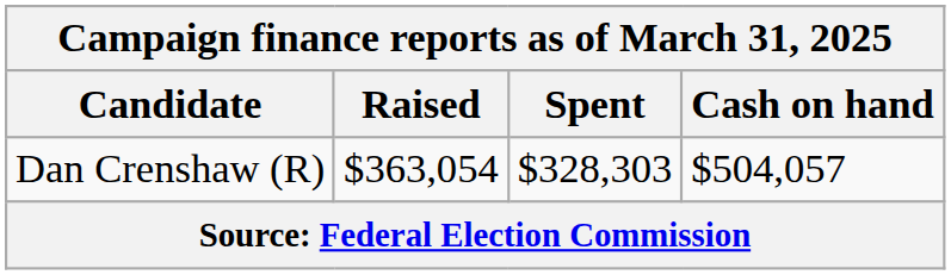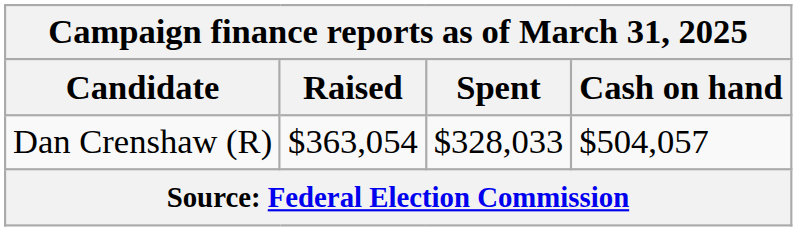 <table class="wikitable sortable">
 <tr>
 <th colspan=4>Campaign finance reports as of March 31, 2025</th>
 </tr>
 <tr style="text-align:center;">
 <th>Candidate</th>
 <th>Raised</th>
 <th>Spent</th>
 <th>Cash on hand</th>
 </tr>
 <tr>
 <td>Dan Crenshaw (R)</td>
 <td>$363,054</td>
-<td>$328,303</td>
+<td>$328,033</td>
 <td>$504,057</td>
 </tr>
 <tr>
 <th colspan="4"><small>Source: <a href='#'>Federal Election Commission</a></small></th>
 </tr>
 </table>
